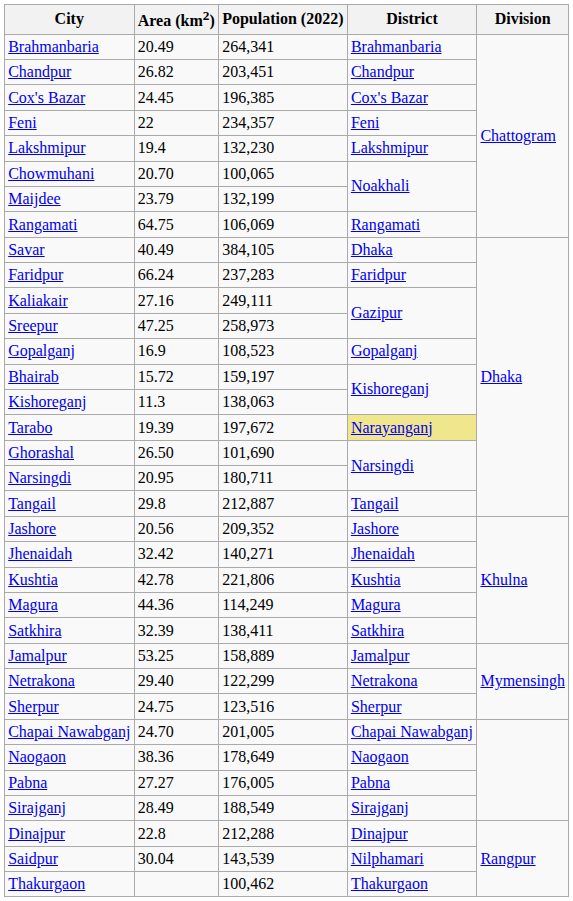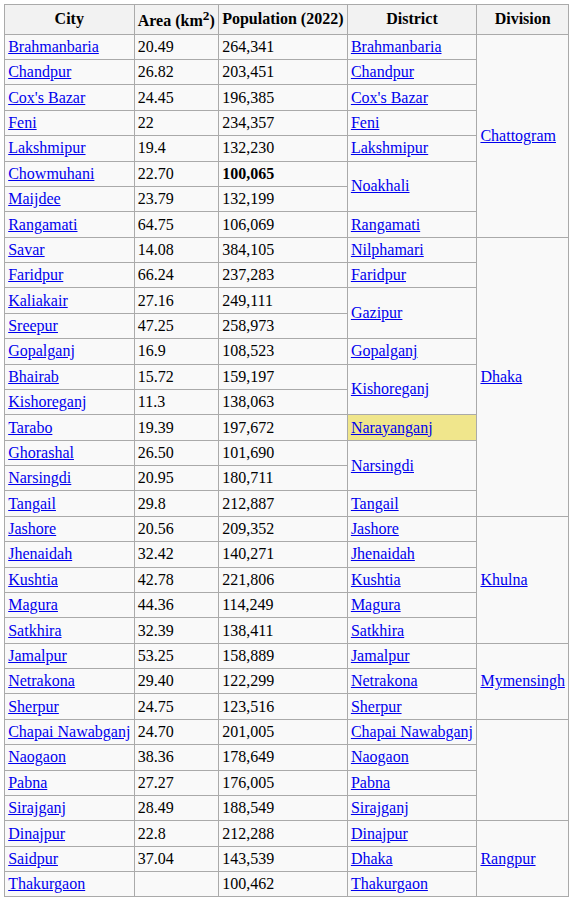 <table class="wikitable sortable mw-datatable static-row-numbers">
 <tr>
 <th>City</th>
 <th>Area (km<sup>2</sup>)</th>
 <th>Population (2022)</th>
 <th>District</th>
 <th>Division</th>
 </tr>
 <tr>
 <td><a href='#'>Brahmanbaria</a></td>
 <td>20.49</td>
 <td>264,341</td>
 <td><a href='#'>Brahmanbaria</a></td>
 <td rowspan="8"><a href='#'>Chattogram</a></td>
 </tr>
 <tr>
 <td><a href='#'>Chandpur</a></td>
 <td>26.82</td>
 <td>203,451</td>
 <td><a href='#'>Chandpur</a></td>
 </tr>
 <tr>
 <td><a href='#'>Cox's Bazar</a></td>
 <td>24.45</td>
 <td>196,385</td>
 <td><a href='#'>Cox's Bazar</a></td>
 </tr>
 <tr>
 <td><a href='#'>Feni</a></td>
 <td>22</td>
 <td>234,357</td>
 <td><a href='#'>Feni</a></td>
 </tr>
 <tr>
 <td><a href='#'>Lakshmipur</a></td>
 <td>19.4</td>
 <td>132,230</td>
 <td><a href='#'>Lakshmipur</a></td>
 </tr>
 <tr>
 <td><a href='#'>Chowmuhani</a></td>
-<td>20.70</td>
-<td>100,065</td>
+<td>22.70</td>
+<td><strong>100,065</strong></td>
 <td rowspan="2"><a href='#'>Noakhali</a></td>
 </tr>
 <tr>
 <td><a href='#'>Maijdee</a></td>
 <td>23.79</td>
 <td>132,199</td>
 </tr>
 <tr>
 <td><a href='#'>Rangamati</a></td>
 <td>64.75</td>
 <td>106,069</td>
 <td><a href='#'>Rangamati</a></td>
 </tr>
 <tr>
 <td><a href='#'>Savar</a></td>
-<td>40.49</td>
+<td>14.08</td>
 <td>384,105</td>
-<td><a href='#'>Dhaka</a></td>
+<td><a href='#'>Nilphamari</a></td>
 <td rowspan="11"><a href='#'>Dhaka</a></td>
 </tr>
 <tr>
 <td><a href='#'>Faridpur</a></td>
 <td>66.24</td>
 <td>237,283</td>
 <td><a href='#'>Faridpur</a></td>
 </tr>
 <tr>
 <td><a href='#'>Kaliakair</a></td>
 <td>27.16</td>
 <td>249,111</td>
 <td rowspan="2"><a href='#'>Gazipur</a></td>
 </tr>
 <tr>
 <td><a href='#'>Sreepur</a></td>
 <td>47.25</td>
 <td>258,973</td>
 </tr>
 <tr>
 <td><a href='#'>Gopalganj</a></td>
 <td>16.9</td>
 <td>108,523</td>
 <td><a href='#'>Gopalganj</a></td>
 </tr>
 <tr>
 <td><a href='#'>Bhairab</a></td>
 <td>15.72</td>
 <td>159,197</td>
 <td rowspan="2"><a href='#'>Kishoreganj</a></td>
 </tr>
 <tr>
 <td><a href='#'>Kishoreganj</a></td>
 <td>11.3</td>
 <td>138,063</td>
 </tr>
 <tr>
 <td><a href='#'>Tarabo</a></td>
 <td>19.39</td>
 <td>197,672</td>
 <td style="background: khaki;"><a href='#'>Narayanganj</a></td>
 </tr>
 <tr>
 <td><a href='#'>Ghorashal</a></td>
 <td>26.50</td>
 <td>101,690</td>
 <td rowspan="2"><a href='#'>Narsingdi</a></td>
 </tr>
 <tr>
 <td><a href='#'>Narsingdi</a></td>
 <td>20.95</td>
 <td>180,711</td>
 </tr>
 <tr>
 <td><a href='#'>Tangail</a></td>
 <td>29.8</td>
 <td>212,887</td>
 <td><a href='#'>Tangail</a></td>
 </tr>
 <tr>
 <td><a href='#'>Jashore</a></td>
 <td>20.56</td>
 <td>209,352</td>
 <td><a href='#'>Jashore</a></td>
 <td rowspan="5"><a href='#'>Khulna</a></td>
 </tr>
 <tr>
 <td><a href='#'>Jhenaidah</a></td>
 <td>32.42</td>
 <td>140,271</td>
 <td><a href='#'>Jhenaidah</a></td>
 </tr>
 <tr>
 <td><a href='#'>Kushtia</a></td>
 <td>42.78</td>
 <td>221,806</td>
 <td><a href='#'>Kushtia</a></td>
 </tr>
 <tr>
 <td><a href='#'>Magura</a></td>
 <td>44.36</td>
 <td>114,249</td>
 <td><a href='#'>Magura</a></td>
 </tr>
 <tr>
 <td><a href='#'>Satkhira</a></td>
 <td>32.39</td>
 <td>138,411</td>
 <td><a href='#'>Satkhira</a></td>
 </tr>
 <tr>
 <td><a href='#'>Jamalpur</a></td>
 <td>53.25</td>
 <td>158,889</td>
 <td><a href='#'>Jamalpur</a></td>
 <td rowspan="3"><a href='#'>Mymensingh</a></td>
 </tr>
 <tr>
 <td><a href='#'>Netrakona</a></td>
 <td>29.40</td>
 <td>122,299</td>
 <td><a href='#'>Netrakona</a></td>
 </tr>
 <tr>
 <td><a href='#'>Sherpur</a></td>
 <td>24.75</td>
 <td>123,516</td>
 <td><a href='#'>Sherpur</a></td>
 </tr>
 <tr>
 <td><a href='#'>Chapai Nawabganj</a></td>
 <td>24.70</td>
 <td>201,005</td>
 <td><a href='#'>Chapai Nawabganj</a></td>
 </tr>
 <tr>
 <td><a href='#'>Naogaon</a></td>
 <td>38.36</td>
 <td>178,649</td>
 <td><a href='#'>Naogaon</a></td>
 </tr>
 <tr>
 <td><a href='#'>Pabna</a></td>
 <td>27.27</td>
 <td>176,005</td>
 <td><a href='#'>Pabna</a></td>
 </tr>
 <tr>
 <td><a href='#'>Sirajganj</a></td>
 <td>28.49</td>
 <td>188,549</td>
 <td><a href='#'>Sirajganj</a></td>
 </tr>
 <tr>
 <td><a href='#'>Dinajpur</a></td>
 <td>22.8</td>
 <td>212,288</td>
 <td><a href='#'>Dinajpur</a></td>
 <td rowspan="3"><a href='#'>Rangpur</a></td>
 </tr>
 <tr>
 <td><a href='#'>Saidpur</a></td>
-<td>30.04</td>
+<td>37.04</td>
 <td>143,539</td>
-<td><a href='#'>Nilphamari</a></td>
+<td><a href='#'>Dhaka</a></td>
 </tr>
 <tr>
 <td><a href='#'>Thakurgaon</a></td>
 <td></td>
 <td>100,462</td>
 <td><a href='#'>Thakurgaon</a></td>
 </tr>
 </table>
